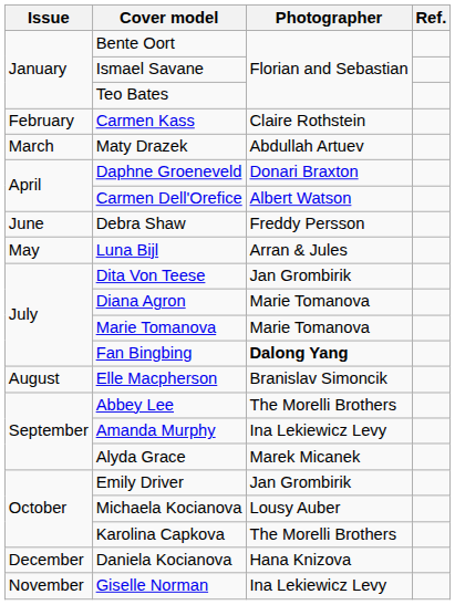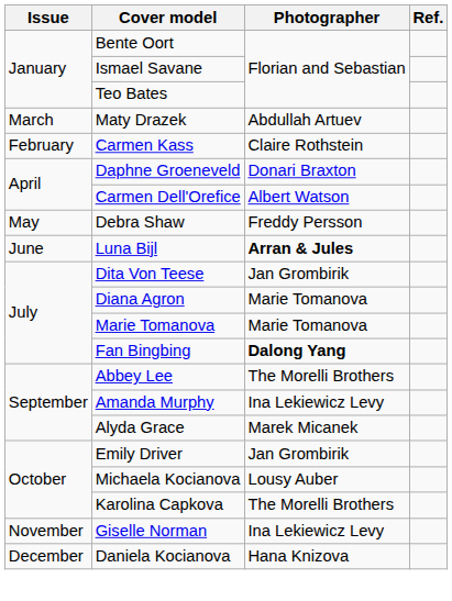 <table class="sortable wikitable">
 <tr>
 <th>Issue</th>
 <th>Cover model</th>
 <th>Photographer</th>
 <th>Ref.</th>
 </tr>
 <tr>
 <td rowspan="3">January</td>
 <td>Bente Oort</td>
 <td rowspan="3">Florian and Sebastian</td>
 <td></td>
 </tr>
 <tr>
 <td>Ismael Savane</td>
 <td></td>
 </tr>
 <tr>
 <td>Teo Bates</td>
 <td></td>
 </tr>
 <tr>
+<td>March</td>
+<td>Maty Drazek</td>
+<td>Abdullah Artuev</td>
+<td></td>
+</tr>
+<tr>
 <td>February</td>
 <td><a href='#'>Carmen Kass</a></td>
 <td>Claire Rothstein</td>
-<td></td>
-</tr>
-<tr>
-<td>March</td>
-<td>Maty Drazek</td>
-<td>Abdullah Artuev</td>
 <td></td>
 </tr>
 <tr>
 <td rowspan="2">April</td>
 <td><a href='#'>Daphne Groeneveld</a></td>
 <td><a href='#'>Donari Braxton</a></td>
 <td></td>
 </tr>
 <tr>
 <td><a href='#'>Carmen Dell'Orefice</a></td>
 <td><a href='#'>Albert Watson</a></td>
 <td></td>
 </tr>
 <tr>
-<td>June</td>
+<td>May</td>
 <td>Debra Shaw</td>
 <td>Freddy Persson</td>
 <td></td>
 </tr>
 <tr>
-<td>May</td>
+<td>June</td>
 <td><a href='#'>Luna Bijl</a></td>
-<td>Arran & Jules</td>
+<td><strong>Arran & Jules</strong></td>
 <td></td>
 </tr>
 <tr>
 <td rowspan="4">July</td>
 <td><a href='#'>Dita Von Teese</a></td>
 <td>Jan Grombirik</td>
 <td></td>
 </tr>
 <tr>
 <td><a href='#'>Diana Agron</a></td>
 <td>Marie Tomanova</td>
 <td></td>
 </tr>
 <tr>
 <td><a href='#'>Marie Tomanova</a></td>
 <td>Marie Tomanova</td>
 <td></td>
 </tr>
 <tr>
 <td><a href='#'>Fan Bingbing</a></td>
 <td><strong>Dalong Yang</strong></td>
-<td></td>
-</tr>
-<tr>
-<td>August</td>
-<td><a href='#'>Elle Macpherson</a></td>
-<td>Branislav Simoncik</td>
 <td></td>
 </tr>
 <tr>
 <td rowspan="3">September</td>
 <td><a href='#'>Abbey Lee</a></td>
 <td>The Morelli Brothers</td>
 <td></td>
 </tr>
 <tr>
 <td><a href='#'>Amanda Murphy</a></td>
 <td>Ina Lekiewicz Levy</td>
 <td></td>
 </tr>
 <tr>
 <td>Alyda Grace</td>
 <td>Marek Micanek</td>
 <td></td>
 </tr>
 <tr>
 <td rowspan="3">October</td>
 <td>Emily Driver</td>
 <td>Jan Grombirik</td>
 <td></td>
 </tr>
 <tr>
 <td>Michaela Kocianova</td>
 <td>Lousy Auber</td>
 <td></td>
 </tr>
 <tr>
 <td>Karolina Capkova</td>
 <td>The Morelli Brothers</td>
 <td></td>
 </tr>
 <tr>
+<td>November</td>
+<td><a href='#'>Giselle Norman</a></td>
+<td>Ina Lekiewicz Levy</td>
+<td></td>
+</tr>
+<tr>
 <td>December</td>
 <td>Daniela Kocianova</td>
 <td>Hana Knizova</td>
 <td></td>
 </tr>
-<tr>
-<td>November</td>
-<td><a href='#'>Giselle Norman</a></td>
-<td>Ina Lekiewicz Levy</td>
-<td></td>
-</tr>
 </table>
